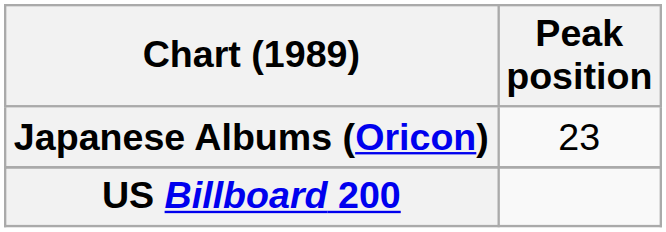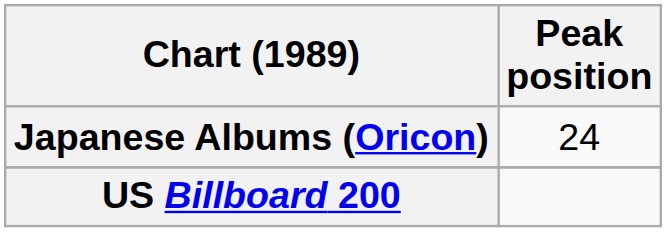 <table class="wikitable sortable plainrowheaders">
 <tr>
 <th>Chart (1989)</th>
 <th>Peak<br>position</th>
 </tr>
 <tr>
 <th scope="row">Japanese Albums (<a href='#'>Oricon</a>)</th>
-<td align="center">23</td>
+<td align="center">24</td>
 </tr>
 <tr>
 </tr>
 <tr>
 <th scope="row">US <a href='#'><em>Billboard</em> 200</a></th>
 <td></td>
 </tr>
 </table>
